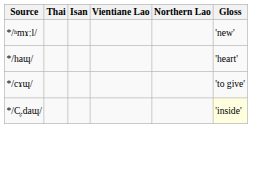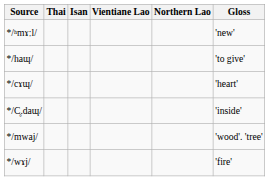 <table class="wikitable">
 <tr>
 <th>Source</th>
 <th>Thai</th>
 <th>Isan</th>
 <th>Vientiane Lao</th>
 <th>Northern Lao</th>
 <th>Gloss</th>
 </tr>
 <tr>
 <td>*/ʰmɤːl/</td>
 <td><br><br></td>
 <td><br><br></td>
 <td><br><br></td>
 <td><br><br></td>
 <td>'new'</td>
 </tr>
 <tr>
 <td>*/haɰ/</td>
 <td><br><br></td>
 <td><br><br></td>
 <td><br><br></td>
 <td><br><br></td>
-<td>'heart'</td>
+<td>'to give'</td>
 </tr>
 <tr>
 <td>*/cɤɰ/</td>
 <td><br><br></td>
 <td><br><br></td>
 <td><br><br></td>
 <td><br><br></td>
-<td>'to give'</td>
+<td>'heart'</td>
 </tr>
 <tr>
 <td>*/C̥.daɰ/</td>
 <td><br><br></td>
 <td><br><br></td>
 <td><br><br></td>
 <td><br><br></td>
-<td style="background: lightyellow;">'inside'</td>
+<td>'inside'</td>
+</tr>
+<tr>
+<td>*/mwaj/</td>
+<td><br><br></td>
+<td><br><br></td>
+<td><br><br></td>
+<td><br><br></td>
+<td>'wood'. 'tree'</td>
+</tr>
+<tr>
+<td>*/wɤj/</td>
+<td><br><br></td>
+<td><br><br></td>
+<td><br><br></td>
+<td><br><br></td>
+<td>'fire'</td>
 </tr>
 </table>
